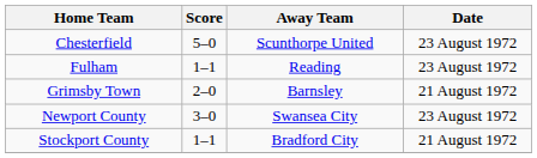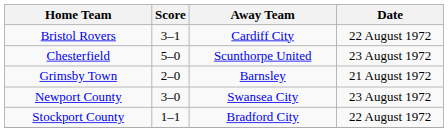 <table class="wikitable" style="text-align:center;">
 <tr>
 <th width=175>Home Team</th>
 <th width=20>Score</th>
 <th width=175>Away Team</th>
 <th width=125>Date</th>
 </tr>
 <tr>
+<td><a href='#'>Bristol Rovers</a></td>
+<td>3–1</td>
+<td><a href='#'>Cardiff City</a></td>
+<td>22 August 1972</td>
+</tr>
+<tr>
 <td><a href='#'>Chesterfield</a></td>
 <td>5–0</td>
 <td><a href='#'>Scunthorpe United</a></td>
-<td>23 August 1972</td>
-</tr>
-<tr>
-<td><a href='#'>Fulham</a></td>
-<td>1–1</td>
-<td><a href='#'>Reading</a></td>
 <td>23 August 1972</td>
 </tr>
 <tr>
 <td><a href='#'>Grimsby Town</a></td>
 <td>2–0</td>
 <td><a href='#'>Barnsley</a></td>
 <td>21 August 1972</td>
 </tr>
 <tr>
 <td><a href='#'>Newport County</a></td>
 <td>3–0</td>
 <td><a href='#'>Swansea City</a></td>
 <td>23 August 1972</td>
 </tr>
 <tr>
 <td><a href='#'>Stockport County</a></td>
 <td>1–1</td>
 <td><a href='#'>Bradford City</a></td>
-<td>21 August 1972</td>
+<td>22 August 1972</td>
 </tr>
 <tr>
 </tr>
 </table>
